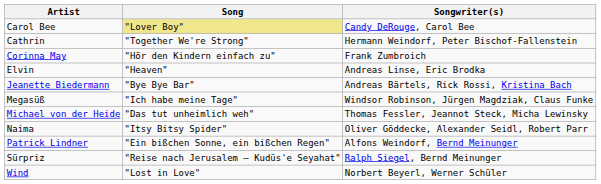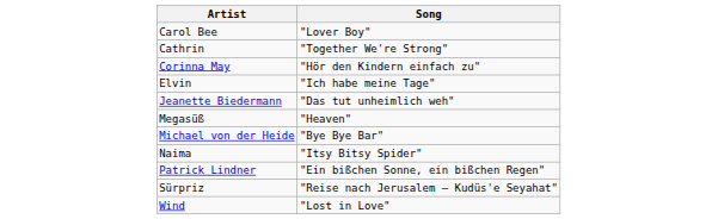 <table class="sortable wikitable" style="margin: 1em auto 1em auto;">
 <tr>
 <th>Artist</th>
 <th>Song</th>
-<th>Songwriter(s)</th>
 </tr>
 <tr>
 <td>Carol Bee</td>
-<td style="background: khaki;">"Lover Boy"</td>
-<td><a href='#'>Candy DeRouge</a>, Carol Bee</td>
+<td>"Lover Boy"</td>
 </tr>
 <tr>
 <td>Cathrin</td>
 <td>"Together We're Strong"</td>
-<td>Hermann Weindorf, Peter Bischof-Fallenstein</td>
 </tr>
 <tr>
 <td><a href='#'>Corinna May</a></td>
 <td>"Hör den Kindern einfach zu"</td>
-<td>Frank Zumbroich</td>
 </tr>
 <tr>
 <td>Elvin</td>
-<td>"Heaven"</td>
-<td>Andreas Linse, Eric Brodka</td>
+<td>"Ich habe meine Tage"</td>
 </tr>
 <tr>
 <td><a href='#'>Jeanette Biedermann</a></td>
-<td>"Bye Bye Bar"</td>
-<td>Andreas Bärtels, Rick Rossi, <a href='#'>Kristina Bach</a></td>
+<td>"Das tut unheimlich weh"</td>
 </tr>
 <tr>
 <td>Megasüß</td>
-<td>"Ich habe meine Tage"</td>
-<td>Windsor Robinson, Jürgen Magdziak, Claus Funke</td>
+<td>"Heaven"</td>
 </tr>
 <tr>
 <td><a href='#'>Michael von der Heide</a></td>
-<td>"Das tut unheimlich weh"</td>
-<td>Thomas Fessler, Jeannot Steck, Micha Lewinsky</td>
+<td>"Bye Bye Bar"</td>
 </tr>
 <tr>
 <td>Naima</td>
 <td>"Itsy Bitsy Spider"</td>
-<td>Oliver Göddecke, Alexander Seidl, Robert Parr</td>
 </tr>
 <tr>
 <td><a href='#'>Patrick Lindner</a></td>
 <td>"Ein bißchen Sonne, ein bißchen Regen"</td>
-<td>Alfons Weindorf, <a href='#'>Bernd Meinunger</a></td>
 </tr>
 <tr>
 <td>Sürpriz</td>
 <td>"Reise nach Jerusalem – Kudüs'e Seyahat"</td>
-<td><a href='#'>Ralph Siegel</a>, Bernd Meinunger</td>
 </tr>
 <tr>
 <td><a href='#'>Wind</a></td>
 <td>"Lost in Love"</td>
-<td>Norbert Beyerl, Werner Schüler</td>
 </tr>
 </table>
